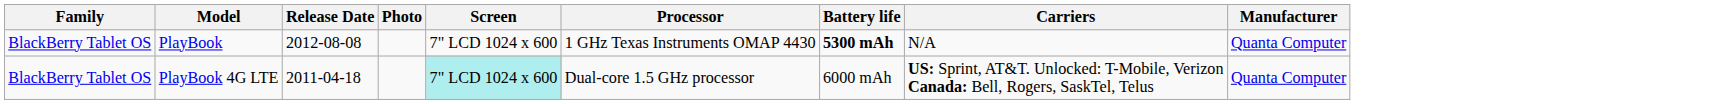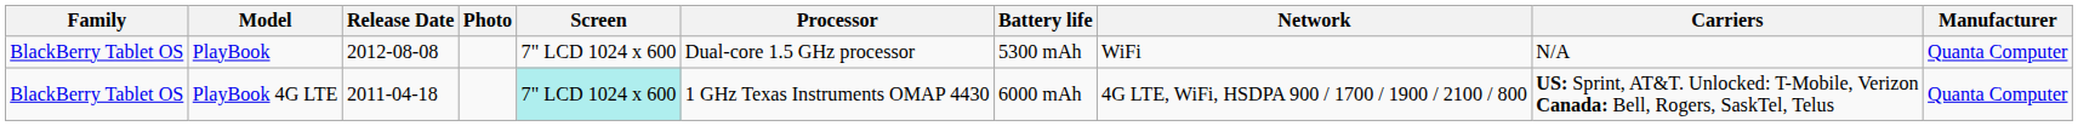 <table class="wikitable sortable">
 <tr>
 <th>Family</th>
 <th>Model</th>
 <th>Release Date</th>
 <th>Photo</th>
 <th>Screen</th>
 <th>Processor</th>
 <th>Battery life</th>
+<th>Network</th>
 <th>Carriers</th>
 <th>Manufacturer</th>
 </tr>
 <tr>
 <td><a href='#'>BlackBerry Tablet OS</a></td>
 <td><a href='#'>PlayBook</a></td>
 <td>2012-08-08</td>
 <td></td>
 <td>7" LCD 1024 x 600</td>
-<td>1 GHz Texas Instruments OMAP 4430</td>
-<td><strong>5300 mAh</strong></td>
+<td>Dual-core 1.5 GHz processor</td>
+<td>5300 mAh</td>
+<td>WiFi</td>
 <td>N/A</td>
 <td><a href='#'>Quanta Computer</a></td>
 </tr>
 <tr>
 <td><a href='#'>BlackBerry Tablet OS</a></td>
 <td><a href='#'>PlayBook</a> 4G LTE</td>
 <td>2011-04-18</td>
 <td></td>
 <td style="background: paleturquoise;">7" LCD 1024 x 600</td>
-<td>Dual-core 1.5 GHz processor</td>
+<td>1 GHz Texas Instruments OMAP 4430</td>
 <td>6000 mAh</td>
+<td>4G LTE, WiFi, HSDPA 900 / 1700 / 1900 / 2100 / 800</td>
 <td><strong>US:</strong> Sprint, AT&T. Unlocked: T-Mobile, Verizon<br><strong>Canada:</strong> Bell, Rogers, SaskTel, Telus</td>
 <td><a href='#'>Quanta Computer</a></td>
 </tr>
 </table>
